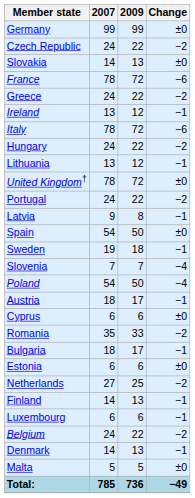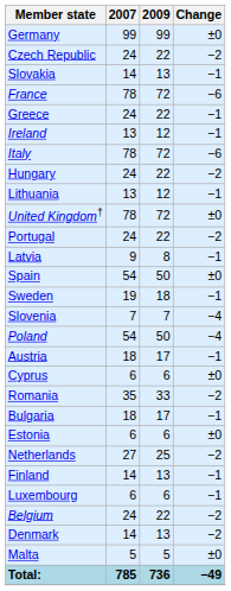 <table class="wikitable sortable">
 <tr>
 <th><strong>Member state</strong></th>
 <th align=right><strong>2007</strong></th>
 <th align=right><strong>2009</strong></th>
 <th align=right><strong>Change</strong></th>
 </tr>
 <tr ---- bgcolor=#DDEEFF>
 <td><a href='#'>Germany</a></td>
 <td align=right>99</td>
 <td align=right>99</td>
 <td align=right>±0</td>
 </tr>
 <tr ---- bgcolor=#DDEEFF>
 <td><a href='#'>Czech Republic</a></td>
 <td align=right>24</td>
 <td align=right>22</td>
 <td align=right>−2</td>
 </tr>
 <tr ---- bgcolor=#DDEEFF>
 <td><a href='#'>Slovakia</a></td>
 <td align=right>14</td>
 <td align=right>13</td>
-<td align=right>±0</td>
+<td align=right>−1</td>
 </tr>
 <tr ---- bgcolor=#DDEEFF>
 <td><em><a href='#'>France</a></em></td>
 <td align=right>78</td>
 <td align=right>72</td>
 <td align=right>−6</td>
 </tr>
 <tr ---- bgcolor=#DDEEFF>
 <td><a href='#'>Greece</a></td>
 <td align=right>24</td>
 <td align=right>22</td>
-<td align=right>−2</td>
+<td align=right>−1</td>
 </tr>
 <tr ---- bgcolor=#DDEEFF>
 <td><em><a href='#'>Ireland</a></em></td>
 <td align=right>13</td>
 <td align=right>12</td>
 <td align=right>−1</td>
 </tr>
 <tr ---- bgcolor=#DDEEFF>
 <td><em><a href='#'>Italy</a></em></td>
 <td align=right>78</td>
 <td align=right>72</td>
 <td align=right>−6</td>
 </tr>
 <tr ---- bgcolor=#DDEEFF>
 <td><a href='#'>Hungary</a></td>
 <td align=right>24</td>
 <td align=right>22</td>
 <td align=right>−2</td>
 </tr>
 <tr ---- bgcolor=#DDEEFF>
 <td><a href='#'>Lithuania</a></td>
 <td align=right>13</td>
 <td align=right>12</td>
 <td align=right>−1</td>
 </tr>
 <tr ---- bgcolor=#DDEEFF>
 <td><em><a href='#'>United Kingdom</a></em><sup>†</sup></td>
 <td align=right>78</td>
 <td align=right>72</td>
 <td align=right>±0</td>
 </tr>
 <tr ---- bgcolor=#DDEEFF>
 <td><a href='#'>Portugal</a></td>
 <td align=right>24</td>
 <td align=right>22</td>
 <td align=right>−2</td>
 </tr>
 <tr ---- bgcolor=#DDEEFF>
 <td><a href='#'>Latvia</a></td>
 <td align=right>9</td>
 <td align=right>8</td>
 <td align=right>−1</td>
 </tr>
 <tr ---- bgcolor=#DDEEFF>
 <td><a href='#'>Spain</a></td>
 <td align=right>54</td>
 <td align=right>50</td>
 <td align=right>±0</td>
 </tr>
 <tr ---- bgcolor=#DDEEFF>
 <td><a href='#'>Sweden</a></td>
 <td align=right>19</td>
 <td align=right>18</td>
 <td align=right>−1</td>
 </tr>
 <tr ---- bgcolor=#DDEEFF>
 <td><a href='#'>Slovenia</a></td>
 <td align=right>7</td>
 <td align=right>7</td>
 <td align=right>−4</td>
 </tr>
 <tr ---- bgcolor=#DDEEFF>
 <td><em><a href='#'>Poland</a></em></td>
 <td align=right>54</td>
 <td align=right>50</td>
 <td align=right>−4</td>
 </tr>
 <tr ---- bgcolor=#DDEEFF>
 <td><a href='#'>Austria</a></td>
 <td align=right>18</td>
 <td align=right>17</td>
 <td align=right>−1</td>
 </tr>
 <tr ---- bgcolor=#DDEEFF>
 <td><a href='#'>Cyprus</a></td>
 <td align=right>6</td>
 <td align=right>6</td>
 <td align=right>±0</td>
 </tr>
 <tr ---- bgcolor=#DDEEFF>
 <td><a href='#'>Romania</a></td>
 <td align=right>35</td>
 <td align=right>33</td>
 <td align=right>−2</td>
 </tr>
 <tr ---- bgcolor=#DDEEFF>
 <td><a href='#'>Bulgaria</a></td>
 <td align=right>18</td>
 <td align=right>17</td>
 <td align=right>−1</td>
 </tr>
 <tr ---- bgcolor=#DDEEFF>
 <td><a href='#'>Estonia</a></td>
 <td align=right>6</td>
 <td align=right>6</td>
 <td align=right>±0</td>
 </tr>
 <tr ---- bgcolor=#DDEEFF>
 <td><a href='#'>Netherlands</a></td>
 <td align=right>27</td>
 <td align=right>25</td>
 <td align=right>−2</td>
 </tr>
 <tr ---- bgcolor=#DDEEFF>
 <td><a href='#'>Finland</a></td>
 <td align=right>14</td>
 <td align=right>13</td>
 <td align=right>−1</td>
 </tr>
 <tr ---- bgcolor=#DDEEFF>
 <td><a href='#'>Luxembourg</a></td>
 <td align=right>6</td>
 <td align=right>6</td>
 <td align=right>−1</td>
 </tr>
 <tr ---- bgcolor=#DDEEFF>
 <td><em><a href='#'>Belgium</a></em></td>
 <td align=right>24</td>
 <td align=right>22</td>
 <td align=right>−2</td>
 </tr>
 <tr ---- bgcolor=#DDEEFF>
 <td><a href='#'>Denmark</a></td>
 <td align=right>14</td>
 <td align=right>13</td>
-<td align=right>−1</td>
+<td align=right>−2</td>
 </tr>
 <tr ---- bgcolor=#DDEEFF>
 <td><a href='#'>Malta</a></td>
 <td align=right>5</td>
 <td align=right>5</td>
 <td align=right>±0</td>
 </tr>
 <tr class="sortbottom">
 <td bgcolor=lightblue><strong>Total:</strong></td>
 <td bgcolor=lightblue align=right><strong>785</strong></td>
 <td bgcolor=lightblue align=right><strong>736</strong></td>
 <td bgcolor=lightblue align=right><strong>−49</strong></td>
 </tr>
 <tr>
 </tr>
 </table>
